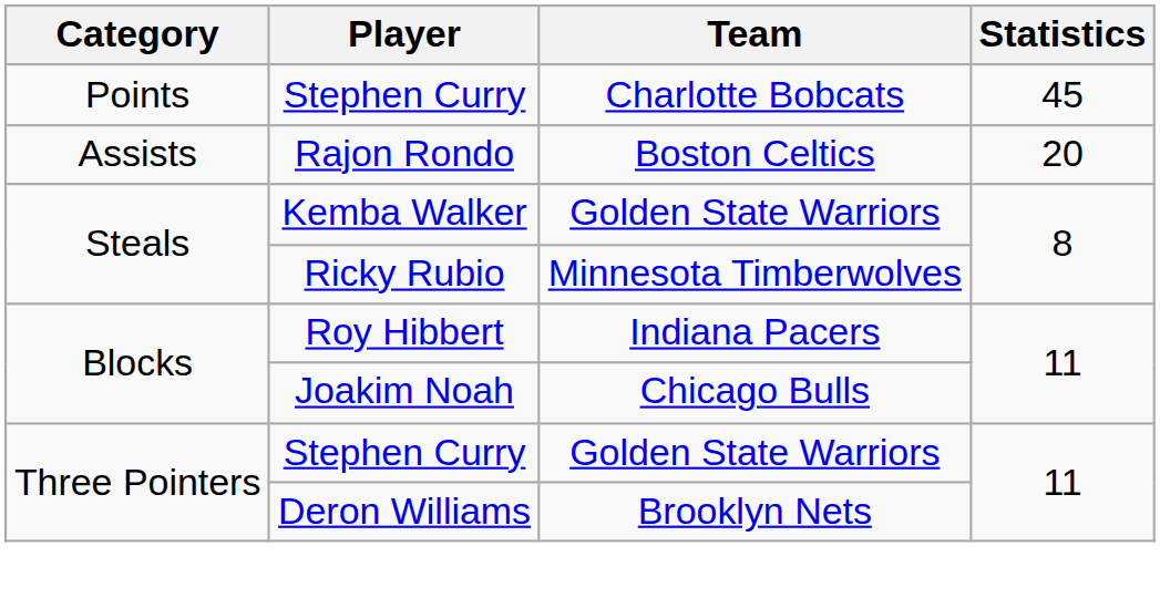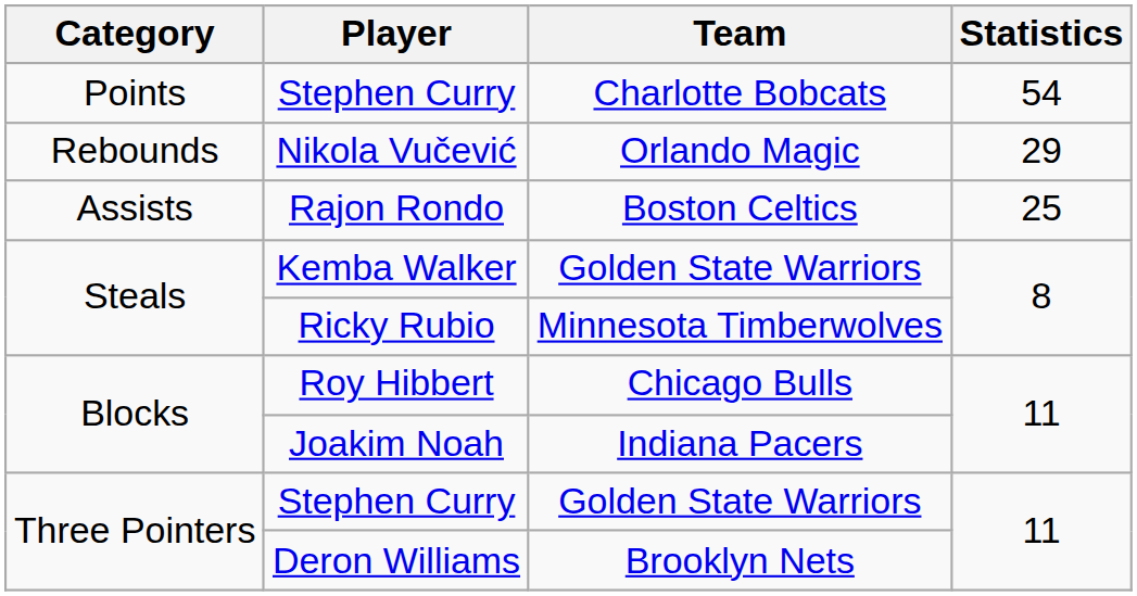 <table class ="wikitable" style="text-align:center">
 <tr>
 <th>Category</th>
 <th>Player</th>
 <th>Team</th>
 <th>Statistics</th>
 </tr>
 <tr>
 <td>Points</td>
 <td><a href='#'>Stephen Curry</a></td>
 <td><a href='#'>Charlotte Bobcats</a></td>
-<td>45</td>
+<td>54</td>
+</tr>
+<tr>
+<td>Rebounds</td>
+<td><a href='#'>Nikola Vučević</a></td>
+<td><a href='#'>Orlando Magic</a></td>
+<td>29</td>
 </tr>
 <tr>
 <td>Assists</td>
 <td><a href='#'>Rajon Rondo</a></td>
 <td><a href='#'>Boston Celtics</a></td>
-<td>20</td>
+<td>25</td>
 </tr>
 <tr>
 <td rowspan=2>Steals</td>
 <td><a href='#'>Kemba Walker</a></td>
 <td><a href='#'>Golden State Warriors</a></td>
 <td rowspan=2>8</td>
 </tr>
 <tr>
 <td><a href='#'>Ricky Rubio</a></td>
 <td><a href='#'>Minnesota Timberwolves</a></td>
 </tr>
 <tr>
 <td rowspan=2>Blocks</td>
 <td><a href='#'>Roy Hibbert</a></td>
-<td><a href='#'>Indiana Pacers</a></td>
+<td><a href='#'>Chicago Bulls</a></td>
 <td rowspan=2>11</td>
 </tr>
 <tr>
 <td><a href='#'>Joakim Noah</a></td>
-<td><a href='#'>Chicago Bulls</a></td>
+<td><a href='#'>Indiana Pacers</a></td>
 </tr>
 <tr>
 <td rowspan=2>Three Pointers</td>
 <td><a href='#'>Stephen Curry</a></td>
 <td><a href='#'>Golden State Warriors</a></td>
 <td rowspan=2>11</td>
 </tr>
 <tr>
 <td><a href='#'>Deron Williams</a></td>
 <td><a href='#'>Brooklyn Nets</a></td>
 </tr>
 </table>
